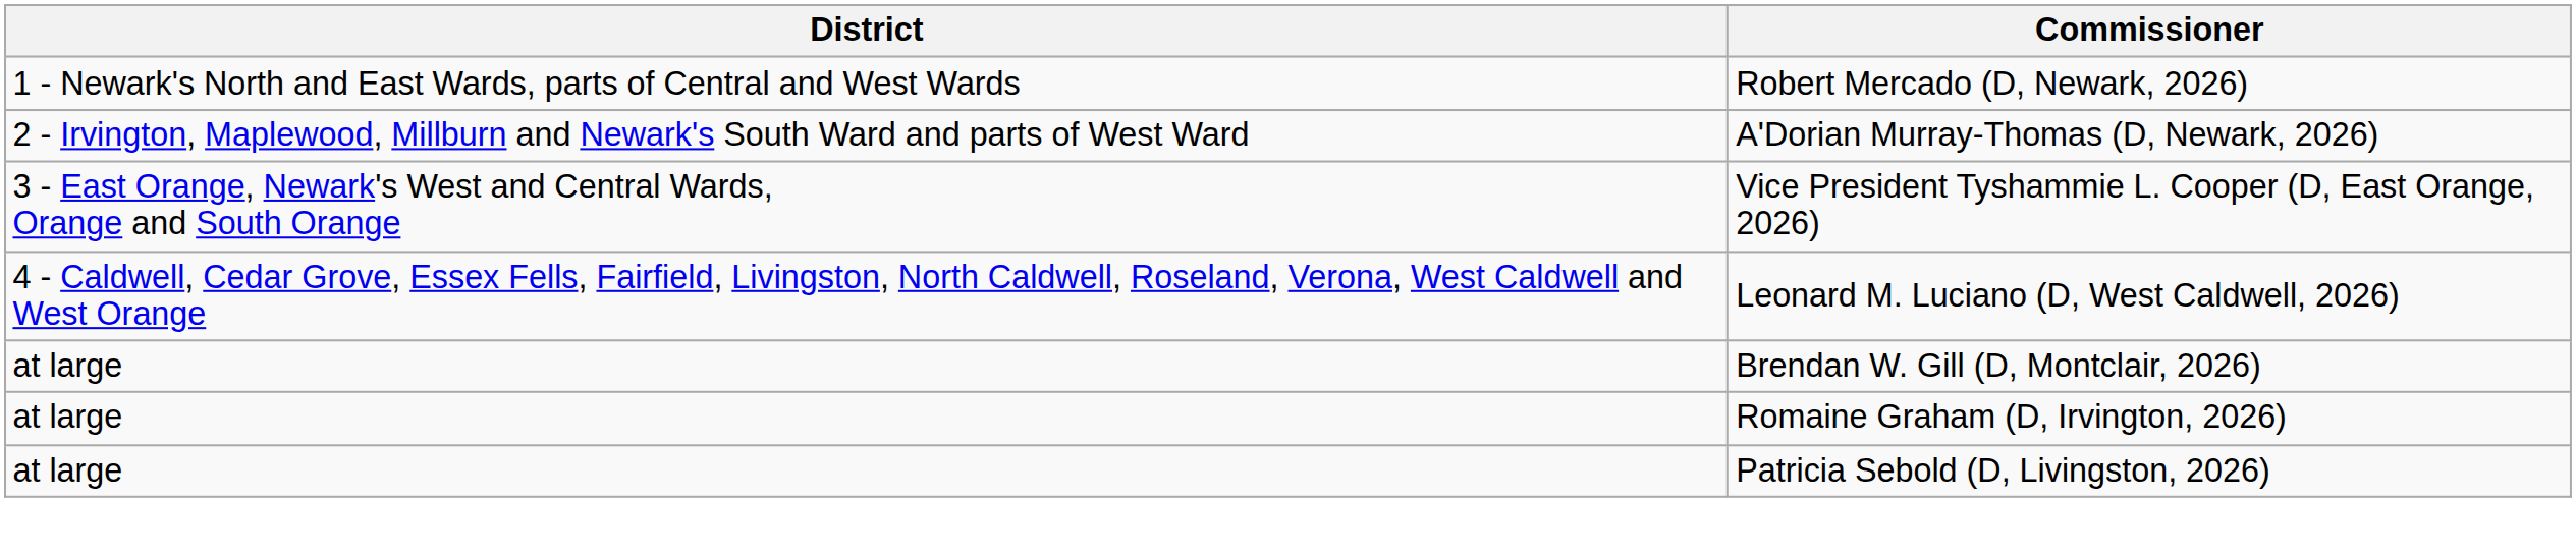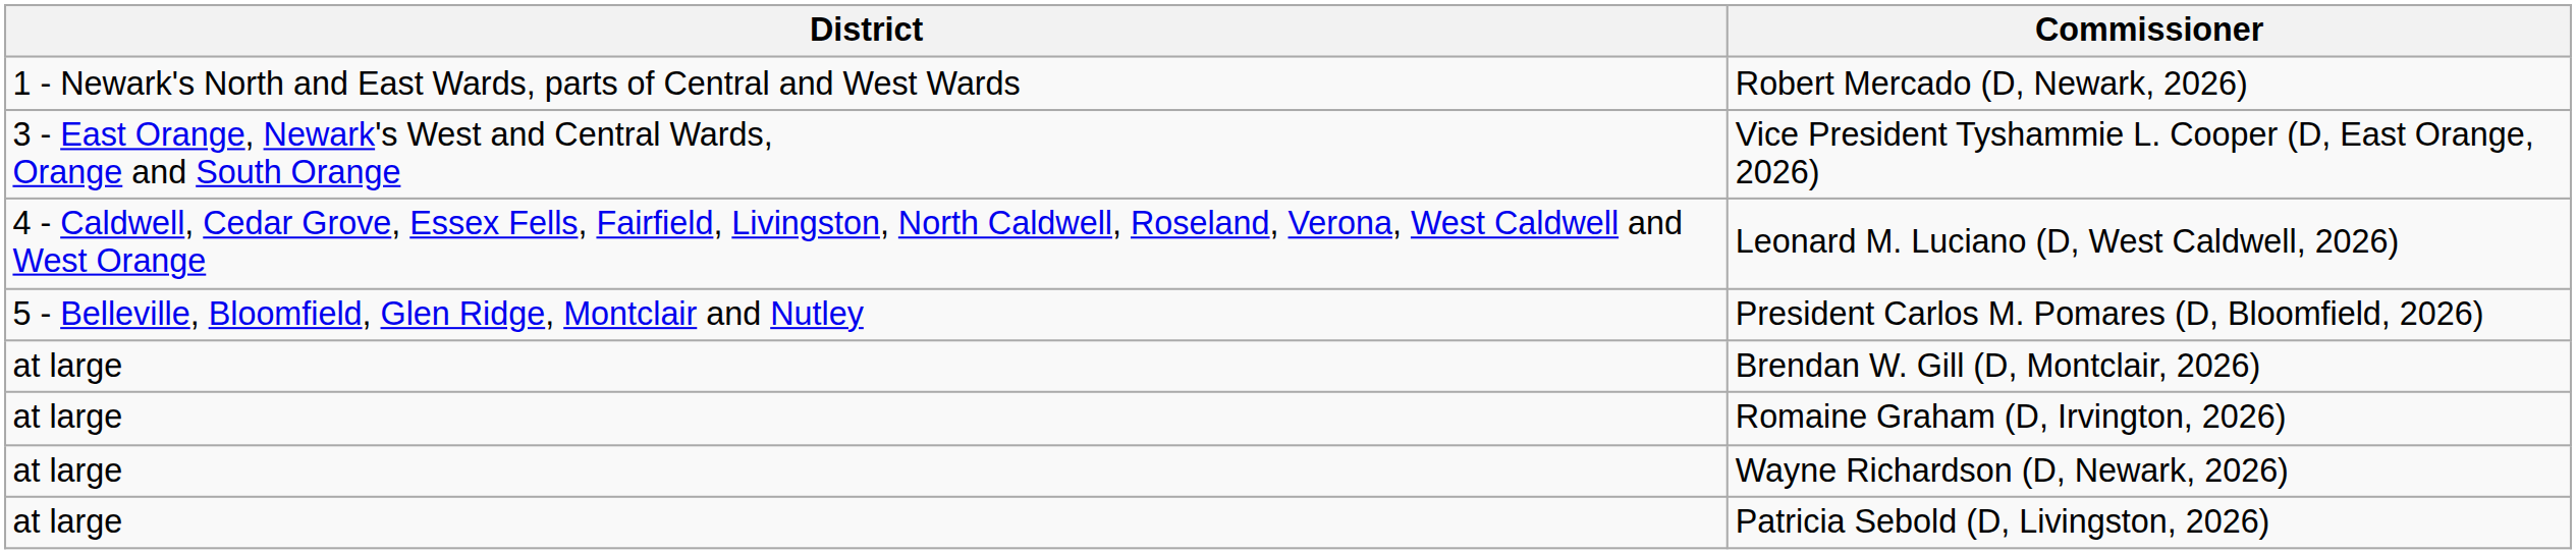 <table class="wikitable sortable">
 <tr>
 <th>District</th>
 <th>Commissioner</th>
 </tr>
 <tr>
 <td>1 - Newark's North and East Wards, parts of Central and West Wards</td>
 <td>Robert Mercado (D, Newark, 2026)</td>
 </tr>
 <tr>
-<td>2 - <a href='#'>Irvington</a>, <a href='#'>Maplewood</a>, <a href='#'>Millburn</a> and <a href='#'>Newark's</a> South Ward and parts of West Ward</td>
-<td>A'Dorian Murray-Thomas (D, Newark, 2026)</td>
-</tr>
-<tr>
 <td>3 -  <a href='#'>East Orange</a>, <a href='#'>Newark</a>'s West and Central Wards, <br><a href='#'>Orange</a> and <a href='#'>South Orange</a></td>
 <td>Vice President Tyshammie L. Cooper (D, East Orange, 2026)</td>
 </tr>
 <tr>
 <td>4 - <a href='#'>Caldwell</a>, <a href='#'>Cedar Grove</a>, <a href='#'>Essex Fells</a>, <a href='#'>Fairfield</a>, <a href='#'>Livingston</a>, <a href='#'>North Caldwell</a>, <a href='#'>Roseland</a>, <a href='#'>Verona</a>, <a href='#'>West Caldwell</a> and <a href='#'>West Orange</a></td>
 <td>Leonard M. Luciano (D, West Caldwell, 2026)</td>
+</tr>
+<tr>
+<td>5 - <a href='#'>Belleville</a>, <a href='#'>Bloomfield</a>, <a href='#'>Glen Ridge</a>, <a href='#'>Montclair</a> and <a href='#'>Nutley</a></td>
+<td>President Carlos M. Pomares (D, Bloomfield, 2026)</td>
 </tr>
 <tr>
 <td>at large</td>
 <td>Brendan W. Gill (D, Montclair, 2026)</td>
 </tr>
 <tr>
 <td>at large</td>
 <td>Romaine Graham (D, Irvington, 2026)</td>
 </tr>
 <tr>
 <td>at large</td>
+<td>Wayne Richardson (D, Newark, 2026)</td>
+</tr>
+<tr>
+<td>at large</td>
 <td>Patricia Sebold (D, Livingston, 2026)</td>
 </tr>
 </table>
